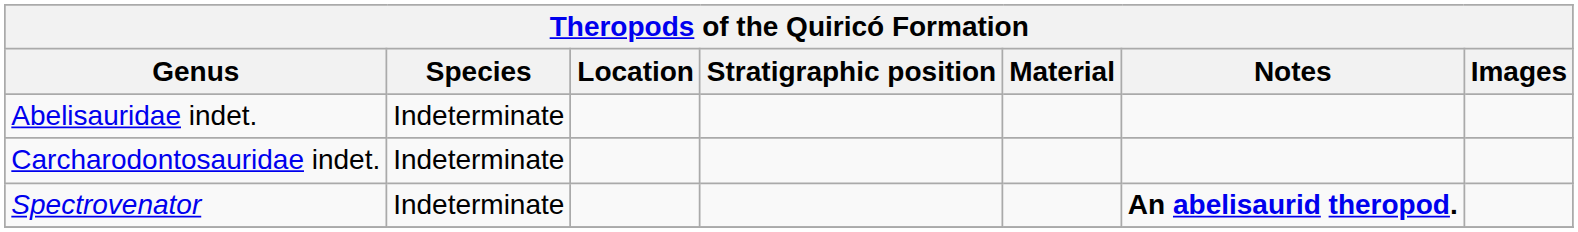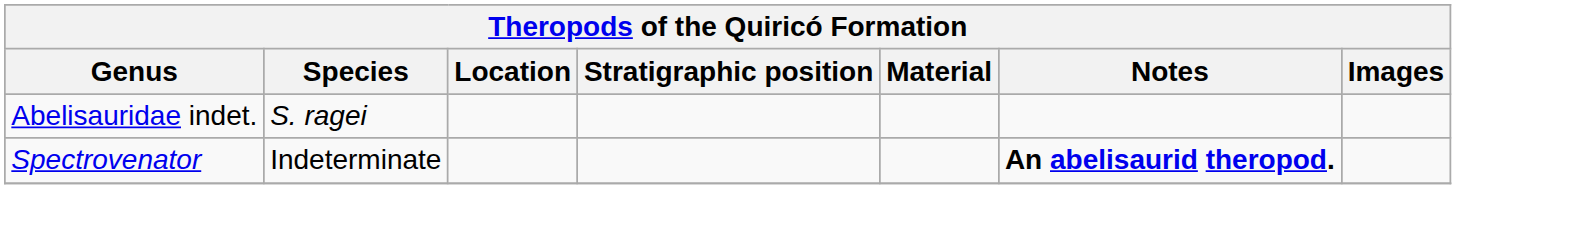 <table class="wikitable" align="center">
 <tr>
 <th colspan="7" align="center"><a href='#'>Theropods</a> of the Quiricó Formation</th>
 </tr>
 <tr>
 <th>Genus</th>
 <th>Species</th>
 <th>Location</th>
 <th>Stratigraphic position</th>
 <th>Material</th>
 <th>Notes</th>
 <th>Images</th>
 </tr>
 <tr>
 <td><a href='#'>Abelisauridae</a> indet.</td>
-<td>Indeterminate</td>
-<td></td>
-<td></td>
-<td></td>
-<td></td>
-<td></td>
-</tr>
-<tr>
-<td><a href='#'>Carcharodontosauridae</a> indet.</td>
-<td>Indeterminate</td>
+<td><em>S. ragei</em></td>
 <td></td>
 <td></td>
 <td></td>
 <td></td>
 <td></td>
 </tr>
 <tr>
 <td><em><a href='#'>Spectrovenator</a></em></td>
 <td>Indeterminate</td>
 <td></td>
 <td></td>
 <td></td>
 <td><strong>An <a href='#'>abelisaurid</a> <a href='#'>theropod</a>.</strong></td>
 <td></td>
 </tr>
 <tr>
 </tr>
 </table>
